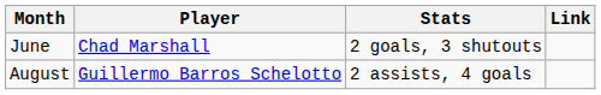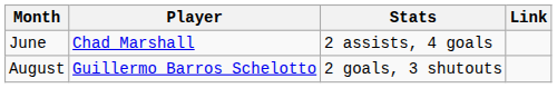 <table class=wikitable>
 <tr>
 <th>Month</th>
 <th>Player</th>
 <th>Stats</th>
 <th>Link</th>
 </tr>
 <tr>
 <td>June</td>
 <td> <a href='#'>Chad Marshall</a></td>
-<td>2 goals, 3 shutouts</td>
+<td>2 assists, 4 goals</td>
 <td></td>
 </tr>
 <tr>
 <td>August</td>
 <td> <a href='#'>Guillermo Barros Schelotto</a></td>
-<td>2 assists, 4 goals</td>
+<td>2 goals, 3 shutouts</td>
 <td></td>
 </tr>
 </table>
